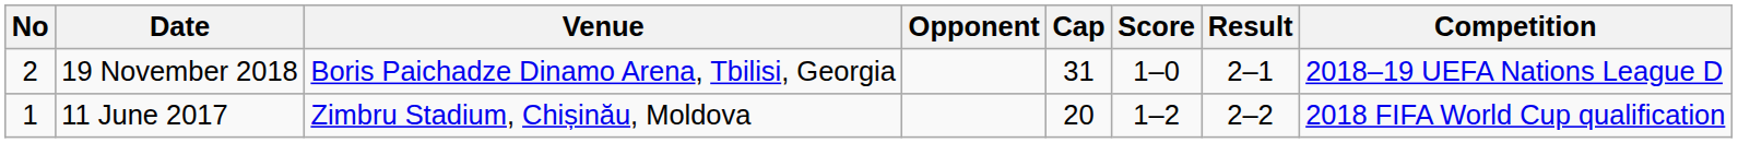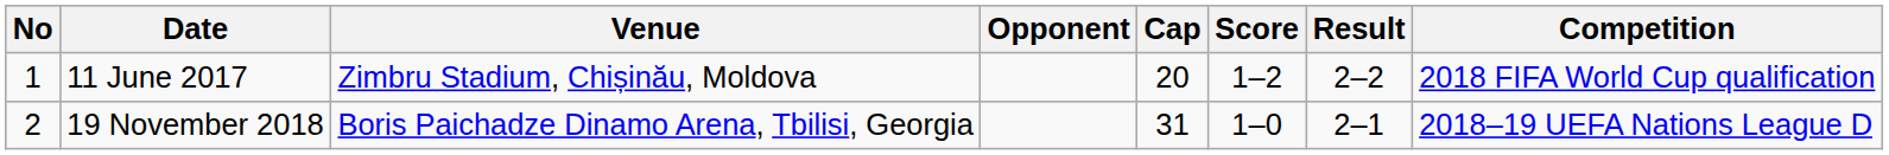 <table class="wikitable">
 <tr>
 <th>No</th>
 <th>Date</th>
 <th>Venue</th>
 <th>Opponent</th>
 <th>Cap</th>
 <th>Score</th>
 <th>Result</th>
 <th>Competition</th>
 </tr>
 <tr>
+<td align=center>1</td>
+<td>11 June 2017</td>
+<td><a href='#'>Zimbru Stadium</a>, <a href='#'>Chișinău</a>, Moldova</td>
+<td></td>
+<td align=center>20</td>
+<td align=center>1–2</td>
+<td align=center>2–2</td>
+<td><a href='#'>2018 FIFA World Cup qualification</a></td>
+</tr>
+<tr>
 <td align=center>2</td>
 <td>19 November 2018</td>
 <td><a href='#'>Boris Paichadze Dinamo Arena</a>, <a href='#'>Tbilisi</a>, Georgia</td>
 <td></td>
 <td align=center>31</td>
 <td align=center>1–0</td>
 <td align=center>2–1</td>
 <td><a href='#'>2018–19 UEFA Nations League D</a></td>
 </tr>
-<tr>
-<td align=center>1</td>
-<td>11 June 2017</td>
-<td><a href='#'>Zimbru Stadium</a>, <a href='#'>Chișinău</a>, Moldova</td>
-<td></td>
-<td align=center>20</td>
-<td align=center>1–2</td>
-<td align=center>2–2</td>
-<td><a href='#'>2018 FIFA World Cup qualification</a></td>
-</tr>
 </table>
